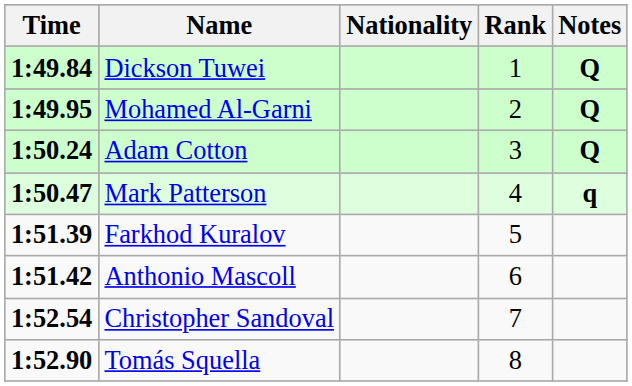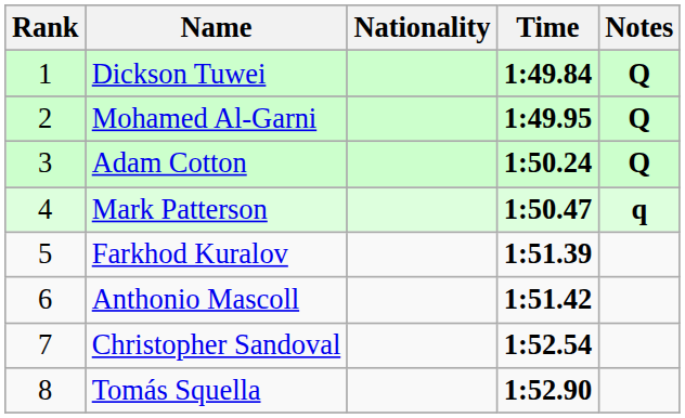 <table class="wikitable sortable" style="text-align:center">
 <tr>
-<th>Time</th>
+<th>Rank</th>
 <th>Name</th>
 <th>Nationality</th>
-<th>Rank</th>
+<th>Time</th>
 <th>Notes</th>
 </tr>
 <tr bgcolor=ccffcc>
-<td><strong>1:49.84</strong></td>
+<td>1</td>
 <td align=left><a href='#'>Dickson Tuwei</a></td>
 <td align=left></td>
-<td>1</td>
+<td><strong>1:49.84</strong></td>
 <td><strong>Q</strong></td>
 </tr>
 <tr bgcolor=ccffcc>
-<td><strong>1:49.95</strong></td>
+<td>2</td>
 <td align=left><a href='#'>Mohamed Al-Garni</a></td>
 <td align=left></td>
-<td>2</td>
+<td><strong>1:49.95</strong></td>
 <td><strong>Q</strong></td>
 </tr>
 <tr bgcolor=ccffcc>
-<td><strong>1:50.24</strong></td>
+<td>3</td>
 <td align=left><a href='#'>Adam Cotton</a></td>
 <td align=left></td>
-<td>3</td>
+<td><strong>1:50.24</strong></td>
 <td><strong>Q</strong></td>
 </tr>
 <tr bgcolor=ddffdd>
-<td><strong>1:50.47</strong></td>
+<td>4</td>
 <td align=left><a href='#'>Mark Patterson</a></td>
 <td align=left></td>
-<td>4</td>
+<td><strong>1:50.47</strong></td>
 <td><strong>q</strong></td>
 </tr>
 <tr>
-<td><strong>1:51.39</strong></td>
+<td>5</td>
 <td align=left><a href='#'>Farkhod Kuralov</a></td>
 <td align=left></td>
-<td>5</td>
+<td><strong>1:51.39</strong></td>
 <td></td>
 </tr>
 <tr>
-<td><strong>1:51.42</strong></td>
+<td>6</td>
 <td align=left><a href='#'>Anthonio Mascoll</a></td>
 <td align=left></td>
-<td>6</td>
+<td><strong>1:51.42</strong></td>
 <td></td>
 </tr>
 <tr>
-<td><strong>1:52.54</strong></td>
+<td>7</td>
 <td align=left><a href='#'>Christopher Sandoval</a></td>
 <td align=left></td>
-<td>7</td>
+<td><strong>1:52.54</strong></td>
 <td></td>
 </tr>
 <tr>
-<td><strong>1:52.90</strong></td>
+<td>8</td>
 <td align=left><a href='#'>Tomás Squella</a></td>
 <td align=left></td>
-<td>8</td>
+<td><strong>1:52.90</strong></td>
 <td></td>
 </tr>
 </table>
